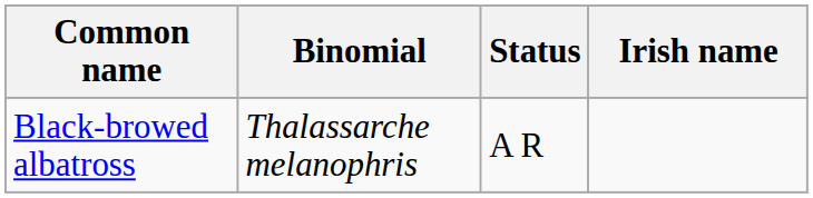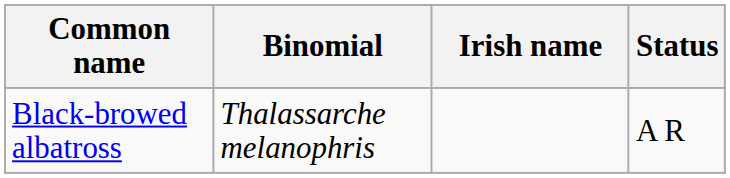 <table width=60% class="wikitable">
 <tr>
 <th width=32%>Common name</th>
 <th width=32%>Binomial</th>
+<th width=32%>Irish name</th>
 <th width=4%>Status</th>
-<th width=32%>Irish name</th>
 </tr>
 <tr>
 <td><a href='#'>Black-browed albatross</a></td>
 <td><em>Thalassarche melanophris</em></td>
+<td></td>
 <td>A R</td>
-<td></td>
 </tr>
 </table>
